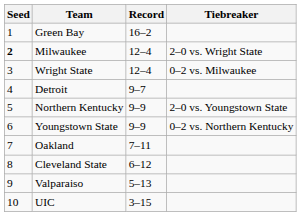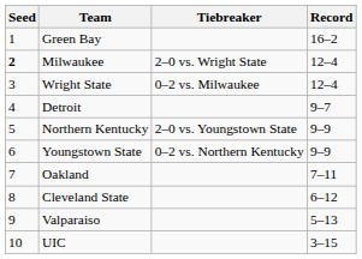 <table class="wikitable" style="font-size: 95%">
 <tr>
 <th>Seed</th>
 <th>Team</th>
+<th>Tiebreaker</th>
 <th>Record</th>
-<th>Tiebreaker</th>
 </tr>
 <tr>
 <td>1</td>
 <td>Green Bay</td>
+<td></td>
 <td>16–2</td>
-<td></td>
 </tr>
 <tr>
 <td><strong>2</strong></td>
 <td>Milwaukee</td>
+<td>2–0 vs. Wright State</td>
 <td>12–4</td>
-<td>2–0 vs. Wright State</td>
 </tr>
 <tr>
 <td>3</td>
 <td>Wright State</td>
+<td>0–2 vs. Milwaukee</td>
 <td>12–4</td>
-<td>0–2 vs. Milwaukee</td>
 </tr>
 <tr>
 <td>4</td>
 <td>Detroit</td>
+<td></td>
 <td>9–7</td>
-<td></td>
 </tr>
 <tr>
 <td>5</td>
 <td>Northern Kentucky</td>
+<td>2–0 vs. Youngstown State</td>
 <td>9–9</td>
-<td>2–0 vs. Youngstown State</td>
 </tr>
 <tr>
 <td>6</td>
 <td>Youngstown State</td>
+<td>0–2 vs. Northern Kentucky</td>
 <td>9–9</td>
-<td>0–2 vs. Northern Kentucky</td>
 </tr>
 <tr>
 <td>7</td>
 <td>Oakland</td>
+<td></td>
 <td>7–11</td>
-<td></td>
 </tr>
 <tr>
 <td>8</td>
 <td>Cleveland State</td>
+<td></td>
 <td>6–12</td>
-<td></td>
 </tr>
 <tr>
 <td>9</td>
 <td>Valparaiso</td>
+<td></td>
 <td>5–13</td>
-<td></td>
 </tr>
 <tr>
 <td>10</td>
 <td>UIC</td>
+<td></td>
 <td>3–15</td>
-<td></td>
 </tr>
 </table>
